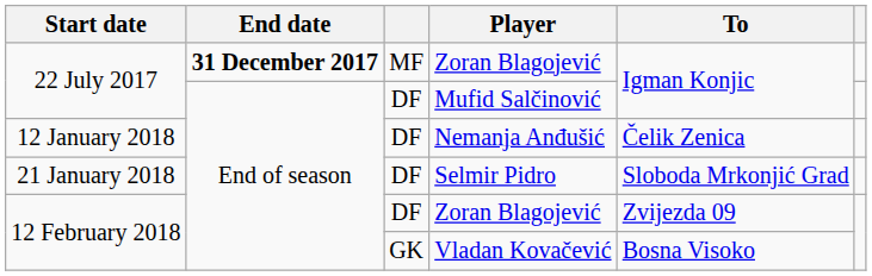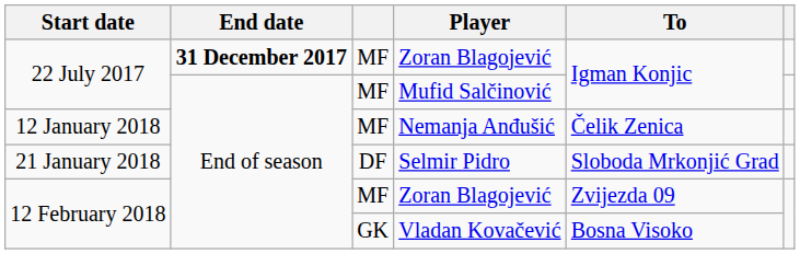 <table class="wikitable" style="text-align:center;">
 <tr>
 <th>Start date</th>
 <th>End date</th>
 <th></th>
 <th>Player</th>
 <th>To</th>
 <th></th>
 </tr>
 <tr>
 <td rowspan=2>22 July 2017</td>
 <td><strong>31 December 2017</strong></td>
 <td>MF</td>
 <td style="text-align:left"> <a href='#'>Zoran Blagojević</a></td>
 <td style="text-align:left" rowspan=2> <a href='#'>Igman Konjic</a></td>
 <td></td>
 </tr>
 <tr>
 <td rowspan=5>End of season</td>
-<td>DF</td>
+<td>MF</td>
 <td style="text-align:left"> <a href='#'>Mufid Salčinović</a></td>
 <td></td>
 </tr>
 <tr>
 <td>12 January 2018</td>
-<td>DF</td>
+<td>MF</td>
 <td style="text-align:left"> <a href='#'>Nemanja Anđušić</a></td>
 <td style="text-align:left"> <a href='#'>Čelik Zenica</a></td>
 <td></td>
 </tr>
 <tr>
 <td>21 January 2018</td>
 <td>DF</td>
 <td style="text-align:left"> <a href='#'>Selmir Pidro</a></td>
 <td style="text-align:left"> <a href='#'>Sloboda Mrkonjić Grad</a></td>
 <td></td>
 </tr>
 <tr>
 <td rowspan=2>12 February 2018</td>
-<td>DF</td>
+<td>MF</td>
 <td style="text-align:left"> <a href='#'>Zoran Blagojević</a></td>
 <td style="text-align:left"> <a href='#'>Zvijezda 09</a></td>
 <td rowspan=2></td>
 </tr>
 <tr>
 <td>GK</td>
 <td style="text-align:left"> <a href='#'>Vladan Kovačević</a></td>
 <td style="text-align:left"> <a href='#'>Bosna Visoko</a></td>
 </tr>
 </table>
